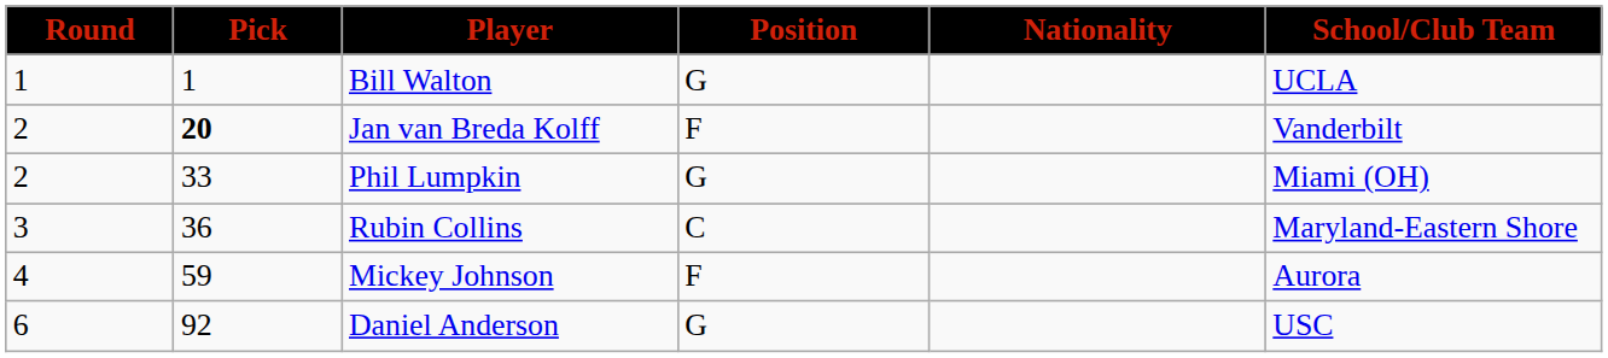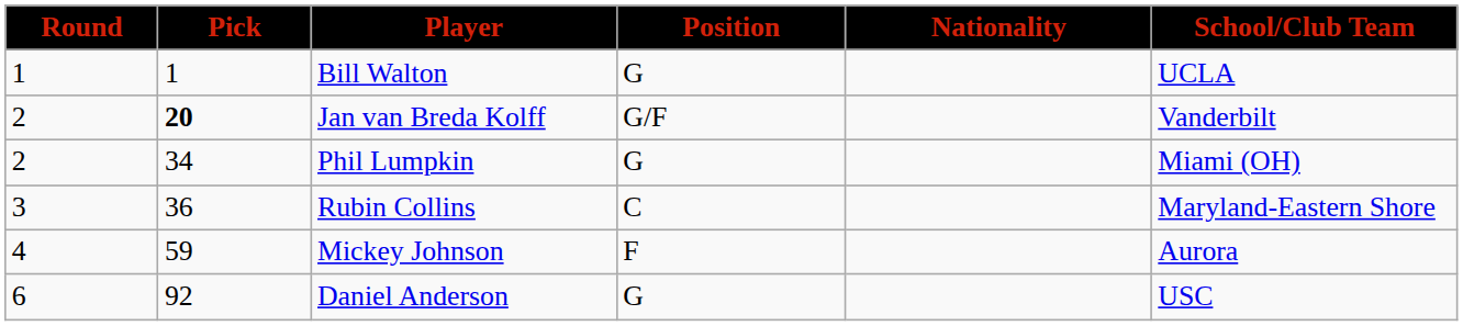 <table class="wikitable sortable sortable">
 <tr>
 <th style="background:#000000; color:#D1210A"  width="10%">Round</th>
 <th style="background:#000000; color:#D1210A"  width="10%">Pick</th>
 <th style="background:#000000; color:#D1210A"  width="20%">Player</th>
 <th style="background:#000000; color:#D1210A"  width="15%">Position</th>
 <th style="background:#000000; color:#D1210A"  width="20%">Nationality</th>
 <th style="background:#000000; color:#D1210A"  width="20%">School/Club Team</th>
 </tr>
 <tr>
 <td>1</td>
 <td>1</td>
 <td><a href='#'>Bill Walton</a></td>
 <td>G</td>
 <td></td>
 <td><a href='#'>UCLA</a></td>
 </tr>
 <tr>
 <td>2</td>
 <td><strong>20</strong></td>
 <td><a href='#'>Jan van Breda Kolff</a></td>
-<td>F</td>
+<td>G/F</td>
 <td></td>
 <td><a href='#'>Vanderbilt</a></td>
 </tr>
 <tr>
 <td>2</td>
-<td>33</td>
+<td>34</td>
 <td><a href='#'>Phil Lumpkin</a></td>
 <td>G</td>
 <td></td>
 <td><a href='#'>Miami (OH)</a></td>
 </tr>
 <tr>
 <td>3</td>
 <td>36</td>
 <td><a href='#'>Rubin Collins</a></td>
 <td>C</td>
 <td></td>
 <td><a href='#'>Maryland-Eastern Shore</a></td>
 </tr>
 <tr>
 <td>4</td>
 <td>59</td>
 <td><a href='#'>Mickey Johnson</a></td>
 <td>F</td>
 <td></td>
 <td><a href='#'>Aurora</a></td>
 </tr>
 <tr>
 <td>6</td>
 <td>92</td>
 <td><a href='#'>Daniel Anderson</a></td>
 <td>G</td>
 <td></td>
 <td><a href='#'>USC</a></td>
 </tr>
 </table>
